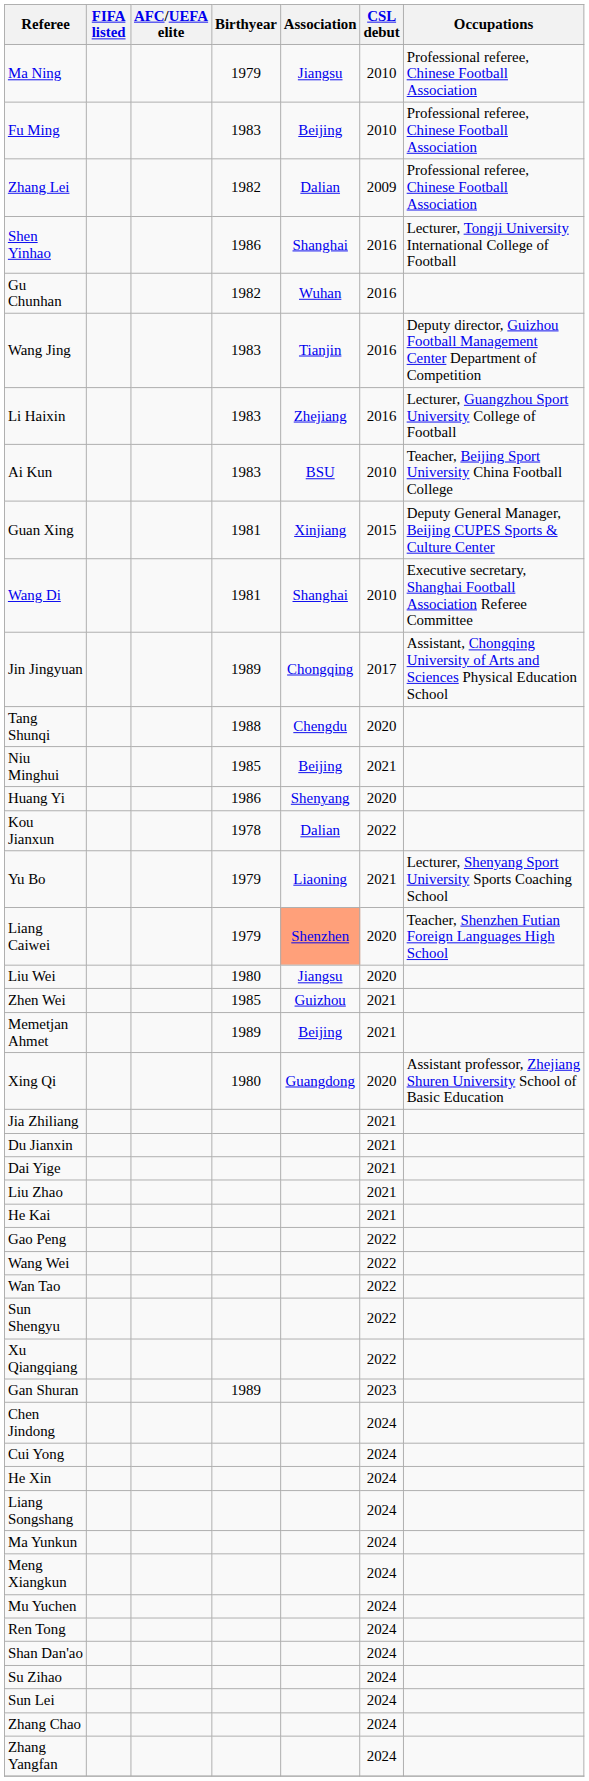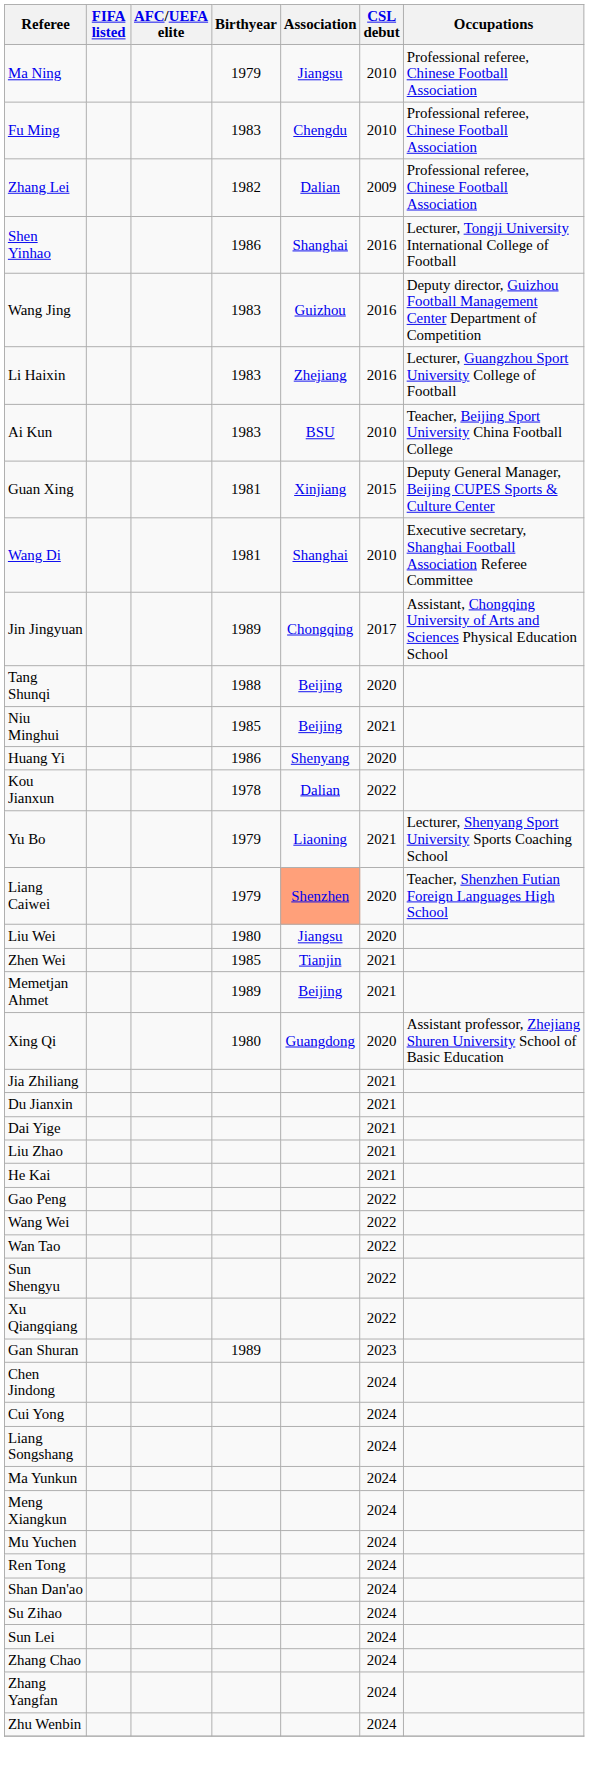 <table width=100%; class="wikitable plainrowheaders sortable">
 <tr>
 <th width=15%>Referee</th>
 <th width=8%><a href='#'>FIFA<br>listed</a></th>
 <th width=8%><a href='#'>AFC</a>/<a href='#'>UEFA</a><br>elite</th>
 <th width=8%>Birthyear</th>
 <th width=10%>Association</th>
 <th width=7%><a href='#'>CSL</a><br>debut</th>
 <th width=44%>Occupations</th>
 </tr>
 <tr>
 <td> <a href='#'>Ma Ning</a></td>
 <td align="center"></td>
 <td align="center"></td>
 <td align="center">1979</td>
 <td align="center"><a href='#'>Jiangsu</a></td>
 <td align="center">2010</td>
 <td>Professional referee, <a href='#'>Chinese Football Association</a></td>
 </tr>
 <tr>
 <td> <a href='#'>Fu Ming</a></td>
 <td align="center"></td>
 <td align="center"></td>
 <td align="center">1983</td>
-<td align="center"><a href='#'>Beijing</a></td>
+<td align="center"><a href='#'>Chengdu</a></td>
 <td align="center">2010</td>
 <td>Professional referee, <a href='#'>Chinese Football Association</a></td>
 </tr>
 <tr>
 <td> <a href='#'>Zhang Lei</a></td>
 <td align="center"></td>
 <td align="center"></td>
 <td align="center">1982</td>
 <td align="center"><a href='#'>Dalian</a></td>
 <td align="center">2009</td>
 <td>Professional referee, <a href='#'>Chinese Football Association</a></td>
 </tr>
 <tr>
 <td> <a href='#'>Shen Yinhao</a></td>
 <td align="center"></td>
 <td align="center"></td>
 <td align="center">1986</td>
 <td align="center"><a href='#'>Shanghai</a></td>
 <td align="center">2016</td>
 <td>Lecturer, <a href='#'>Tongji University</a> International College of Football</td>
 </tr>
 <tr>
-<td> Gu Chunhan</td>
-<td align="center"></td>
-<td align="center"></td>
-<td align="center">1982</td>
-<td align="center"><a href='#'>Wuhan</a></td>
-<td align="center">2016</td>
-<td></td>
-</tr>
-<tr>
 <td> Wang Jing</td>
 <td align="center"></td>
 <td align="center"></td>
 <td align="center">1983</td>
-<td align="center"><a href='#'>Tianjin</a></td>
+<td align="center"><a href='#'>Guizhou</a></td>
 <td align="center">2016</td>
 <td>Deputy director, <a href='#'>Guizhou Football Management Center</a> Department of Competition</td>
 </tr>
 <tr>
 <td> Li Haixin</td>
 <td align="center"></td>
 <td align="center"></td>
 <td align="center">1983</td>
 <td align="center"><a href='#'>Zhejiang</a></td>
 <td align="center">2016</td>
 <td>Lecturer, <a href='#'>Guangzhou Sport University</a> College of Football</td>
 </tr>
 <tr>
 <td> Ai Kun</td>
 <td align="center"></td>
 <td align="center"></td>
 <td align="center">1983</td>
 <td align="center"><a href='#'>BSU</a></td>
 <td align="center">2010</td>
 <td>Teacher, <a href='#'>Beijing Sport University</a> China Football College</td>
 </tr>
 <tr>
 <td> Guan Xing</td>
 <td align="center"></td>
 <td align="center"></td>
 <td align="center">1981</td>
 <td align="center"><a href='#'>Xinjiang</a></td>
 <td align="center">2015</td>
 <td>Deputy General Manager, <a href='#'>Beijing CUPES Sports & Culture Center</a></td>
 </tr>
 <tr>
 <td> <a href='#'>Wang Di</a></td>
 <td align="center"></td>
 <td align="center"></td>
 <td align="center">1981</td>
 <td align="center"><a href='#'>Shanghai</a></td>
 <td align="center">2010</td>
 <td>Executive secretary, <a href='#'>Shanghai Football Association</a> Referee Committee</td>
 </tr>
 <tr>
 <td> Jin Jingyuan</td>
 <td align="center"></td>
 <td align="center"></td>
 <td align="center">1989</td>
 <td align="center"><a href='#'>Chongqing</a></td>
 <td align="center">2017</td>
 <td>Assistant, <a href='#'>Chongqing University of Arts and Sciences</a> Physical Education School</td>
 </tr>
 <tr>
 <td> Tang Shunqi</td>
 <td align="center"></td>
 <td align="center"></td>
 <td align="center">1988</td>
-<td align="center"><a href='#'>Chengdu</a></td>
+<td align="center"><a href='#'>Beijing</a></td>
 <td align="center">2020</td>
 <td></td>
 </tr>
 <tr>
 <td> Niu Minghui</td>
 <td align="center"></td>
 <td align="center"></td>
 <td align="center">1985</td>
 <td align="center"><a href='#'>Beijing</a></td>
 <td align="center">2021</td>
 <td></td>
 </tr>
 <tr>
 <td> Huang Yi</td>
 <td align="center"></td>
 <td align="center"></td>
 <td align="center">1986</td>
 <td align="center"><a href='#'>Shenyang</a></td>
 <td align="center">2020</td>
 <td></td>
 </tr>
 <tr>
 <td> Kou Jianxun</td>
 <td align="center"></td>
 <td align="center"></td>
 <td align="center">1978</td>
 <td align="center"><a href='#'>Dalian</a></td>
 <td align="center">2022</td>
 <td></td>
 </tr>
 <tr>
 <td> Yu Bo</td>
 <td align="center"></td>
 <td align="center"></td>
 <td align="center">1979</td>
 <td align="center"><a href='#'>Liaoning</a></td>
 <td align="center">2021</td>
 <td>Lecturer, <a href='#'>Shenyang Sport University</a> Sports Coaching School</td>
 </tr>
 <tr>
 <td> Liang Caiwei</td>
 <td align="center"></td>
 <td align="center"></td>
 <td align="center">1979</td>
 <td align="center" style="background: lightsalmon;"><a href='#'>Shenzhen</a></td>
 <td align="center">2020</td>
 <td>Teacher, <a href='#'>Shenzhen Futian Foreign Languages High School</a></td>
 </tr>
 <tr>
 <td> Liu Wei</td>
 <td align="center"></td>
 <td align="center"></td>
 <td align="center">1980</td>
 <td align="center"><a href='#'>Jiangsu</a></td>
 <td align="center">2020</td>
 <td></td>
 </tr>
 <tr>
 <td> Zhen Wei</td>
 <td align="center"></td>
 <td align="center"></td>
 <td align="center">1985</td>
-<td align="center"><a href='#'>Guizhou</a></td>
+<td align="center"><a href='#'>Tianjin</a></td>
 <td align="center">2021</td>
 <td></td>
 </tr>
 <tr>
 <td> Memetjan Ahmet</td>
 <td align="center"></td>
 <td align="center"></td>
 <td align="center">1989</td>
 <td align="center"><a href='#'>Beijing</a></td>
 <td align="center">2021</td>
 <td></td>
 </tr>
 <tr>
 <td> Xing Qi</td>
 <td align="center"></td>
 <td align="center"></td>
 <td align="center">1980</td>
 <td align="center"><a href='#'>Guangdong</a></td>
 <td align="center">2020</td>
 <td>Assistant professor, <a href='#'>Zhejiang Shuren University</a> School of Basic Education</td>
 </tr>
 <tr>
 <td> Jia Zhiliang</td>
 <td align="center"></td>
 <td align="center"></td>
 <td align="center"></td>
 <td align="center"></td>
 <td align="center">2021</td>
 <td></td>
 </tr>
 <tr>
 <td> Du Jianxin</td>
 <td align="center"></td>
 <td align="center"></td>
 <td align="center"></td>
 <td align="center"></td>
 <td align="center">2021</td>
 <td></td>
 </tr>
 <tr>
 <td> Dai Yige</td>
 <td align="center"></td>
 <td align="center"></td>
 <td align="center"></td>
 <td align="center"></td>
 <td align="center">2021</td>
 <td></td>
 </tr>
 <tr>
 <td> Liu Zhao</td>
 <td align="center"></td>
 <td align="center"></td>
 <td align="center"></td>
 <td align="center"></td>
 <td align="center">2021</td>
 <td></td>
 </tr>
 <tr>
 <td> He Kai</td>
 <td align="center"></td>
 <td align="center"></td>
 <td align="center"></td>
 <td align="center"></td>
 <td align="center">2021</td>
 <td></td>
 </tr>
 <tr>
 <td> Gao Peng</td>
 <td align="center"></td>
 <td align="center"></td>
 <td align="center"></td>
 <td align="center"></td>
 <td align="center">2022</td>
 <td></td>
 </tr>
 <tr>
 <td> Wang Wei</td>
 <td align="center"></td>
 <td align="center"></td>
 <td align="center"></td>
 <td align="center"></td>
 <td align="center">2022</td>
 <td></td>
 </tr>
 <tr>
 <td> Wan Tao</td>
 <td align="center"></td>
 <td align="center"></td>
 <td align="center"></td>
 <td align="center"></td>
 <td align="center">2022</td>
 <td></td>
 </tr>
 <tr>
 <td> Sun Shengyu</td>
 <td align="center"></td>
 <td align="center"></td>
 <td align="center"></td>
 <td align="center"></td>
 <td align="center">2022</td>
 <td></td>
 </tr>
 <tr>
 <td> Xu Qiangqiang</td>
 <td align="center"></td>
 <td align="center"></td>
 <td align="center"></td>
 <td align="center"></td>
 <td align="center">2022</td>
 <td></td>
 </tr>
 <tr>
 <td> Gan Shuran</td>
 <td align="center"></td>
 <td align="center"></td>
 <td align="center">1989</td>
 <td align="center"></td>
 <td align="center">2023</td>
 <td></td>
 </tr>
 <tr>
 <td> Chen Jindong</td>
 <td align="center"></td>
 <td align="center"></td>
 <td align="center"></td>
 <td align="center"></td>
 <td align="center">2024</td>
 <td></td>
 </tr>
 <tr>
 <td> Cui Yong</td>
 <td align="center"></td>
 <td align="center"></td>
 <td align="center"></td>
 <td align="center"></td>
 <td align="center">2024</td>
 <td></td>
 </tr>
 <tr>
-<td> He Xin</td>
-<td align="center"></td>
-<td align="center"></td>
-<td align="center"></td>
-<td align="center"></td>
-<td align="center">2024</td>
-<td></td>
-</tr>
-<tr>
 <td> Liang Songshang</td>
 <td align="center"></td>
 <td align="center"></td>
 <td align="center"></td>
 <td align="center"></td>
 <td align="center">2024</td>
 <td></td>
 </tr>
 <tr>
 <td> Ma Yunkun</td>
 <td align="center"></td>
 <td align="center"></td>
 <td align="center"></td>
 <td align="center"></td>
 <td align="center">2024</td>
 <td></td>
 </tr>
 <tr>
 <td> Meng Xiangkun</td>
 <td align="center"></td>
 <td align="center"></td>
 <td align="center"></td>
 <td align="center"></td>
 <td align="center">2024</td>
 <td></td>
 </tr>
 <tr>
 <td> Mu Yuchen</td>
 <td align="center"></td>
 <td align="center"></td>
 <td align="center"></td>
 <td align="center"></td>
 <td align="center">2024</td>
 <td></td>
 </tr>
 <tr>
 <td> Ren Tong</td>
 <td align="center"></td>
 <td align="center"></td>
 <td align="center"></td>
 <td align="center"></td>
 <td align="center">2024</td>
 <td></td>
 </tr>
 <tr>
 <td> Shan Dan'ao</td>
 <td align="center"></td>
 <td align="center"></td>
 <td align="center"></td>
 <td align="center"></td>
 <td align="center">2024</td>
 <td></td>
 </tr>
 <tr>
 <td> Su Zihao</td>
 <td align="center"></td>
 <td align="center"></td>
 <td align="center"></td>
 <td align="center"></td>
 <td align="center">2024</td>
 <td></td>
 </tr>
 <tr>
 <td> Sun Lei</td>
 <td align="center"></td>
 <td align="center"></td>
 <td align="center"></td>
 <td align="center"></td>
 <td align="center">2024</td>
 <td></td>
 </tr>
 <tr>
 <td> Zhang Chao</td>
 <td align="center"></td>
 <td align="center"></td>
 <td align="center"></td>
 <td align="center"></td>
 <td align="center">2024</td>
 <td></td>
 </tr>
 <tr>
 <td> Zhang Yangfan</td>
 <td align="center"></td>
 <td align="center"></td>
 <td align="center"></td>
 <td align="center"></td>
 <td align="center">2024</td>
 <td></td>
 </tr>
 <tr>
+<td> Zhu Wenbin</td>
+<td align="center"></td>
+<td align="center"></td>
+<td align="center"></td>
+<td align="center"></td>
+<td align="center">2024</td>
+<td></td>
+</tr>
+<tr>
 </tr>
 </table>
